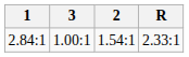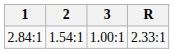 <table class=wikitable>
 <tr>
 <th>1</th>
+<th>2</th>
 <th>3</th>
-<th>2</th>
 <th>R</th>
 </tr>
 <tr>
 <td>2.84:1</td>
+<td>1.54:1</td>
 <td>1.00:1</td>
-<td>1.54:1</td>
 <td>2.33:1</td>
 </tr>
 </table>
